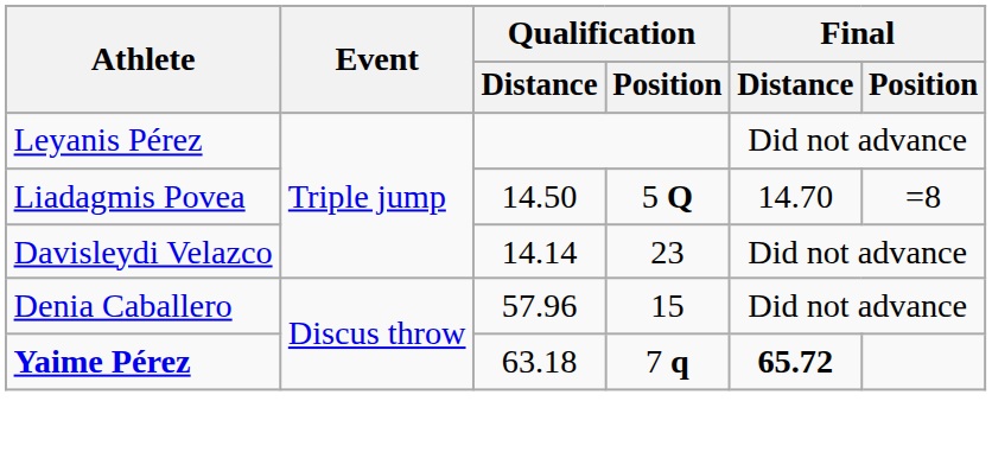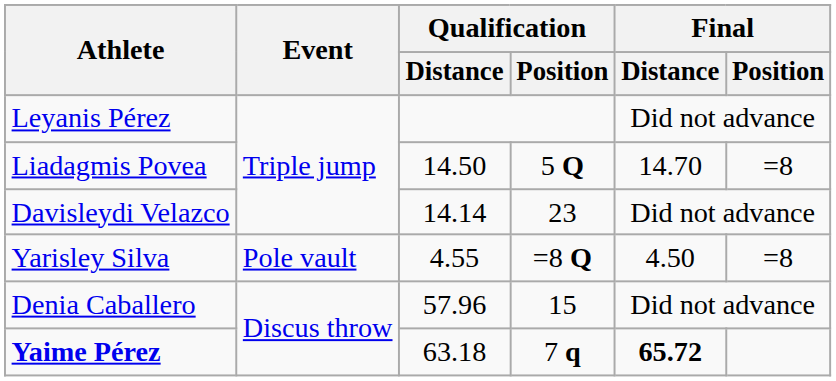 <table class=wikitable style=font-size:90%;text-align:center>
 <tr>
 <th rowspan=2>Athlete</th>
 <th rowspan=2>Event</th>
 <th colspan=2>Qualification</th>
 <th colspan=2>Final</th>
 </tr>
 <tr style=font-size:95%>
 <th>Distance</th>
 <th>Position</th>
 <th>Distance</th>
 <th>Position</th>
 </tr>
 <tr>
 <td align=left><a href='#'>Leyanis Pérez</a></td>
 <td align=left rowspan=3><a href='#'>Triple jump</a></td>
 <td colspan="2"></td>
 <td colspan="2">Did not advance</td>
 </tr>
 <tr>
 <td align=left><a href='#'>Liadagmis Povea</a></td>
 <td>14.50</td>
 <td>5 <strong>Q</strong></td>
 <td>14.70</td>
 <td>=8</td>
 </tr>
 <tr>
 <td align=left><a href='#'>Davisleydi Velazco</a></td>
 <td>14.14</td>
 <td>23</td>
 <td colspan="2">Did not advance</td>
 </tr>
 <tr>
+<td align=left><a href='#'>Yarisley Silva</a></td>
+<td align=left><a href='#'>Pole vault</a></td>
+<td>4.55</td>
+<td>=8 <strong>Q</strong></td>
+<td>4.50</td>
+<td>=8</td>
+</tr>
+<tr>
 <td align=left><a href='#'>Denia Caballero</a></td>
 <td align=left rowspan=2><a href='#'>Discus throw</a></td>
 <td>57.96</td>
 <td>15</td>
 <td colspan="2">Did not advance</td>
 </tr>
 <tr>
 <td align=left><strong><a href='#'>Yaime Pérez</a></strong></td>
 <td>63.18</td>
 <td>7 <strong>q</strong></td>
 <td><strong>65.72</strong></td>
 <td></td>
 </tr>
 </table>
